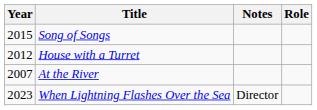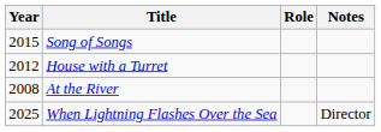 <table class="wikitable sortable">
 <tr>
 <th>Year</th>
 <th>Title</th>
+<th>Role</th>
 <th class="unsortable">Notes</th>
-<th>Role</th>
 </tr>
 <tr>
 <td>2015</td>
 <td><em><a href='#'>Song of Songs</a></em></td>
 <td></td>
 <td></td>
 </tr>
 <tr>
 <td>2012</td>
 <td><em><a href='#'>House with a Turret</a></em></td>
 <td></td>
 <td></td>
 </tr>
 <tr>
-<td>2007</td>
+<td>2008</td>
 <td><em><a href='#'>At the River</a></em></td>
 <td></td>
 <td></td>
 </tr>
 <tr>
-<td>2023</td>
+<td>2025</td>
 <td><em><a href='#'>When Lightning Flashes Over the Sea</a></em></td>
+<td></td>
 <td>Director</td>
-<td></td>
 </tr>
 </table>
